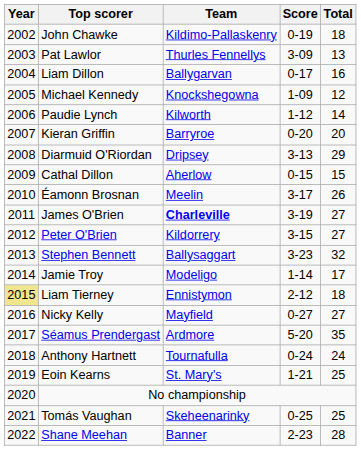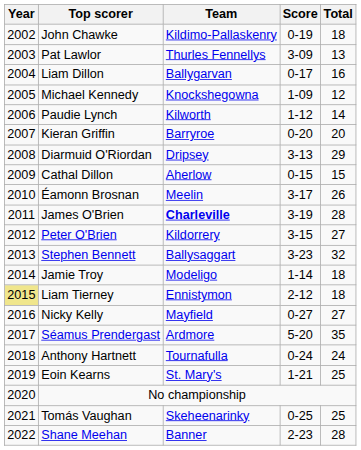 <table class="wikitable" style="text-align:center;">
 <tr>
 <th>Year</th>
 <th>Top scorer</th>
 <th>Team</th>
 <th>Score</th>
 <th>Total</th>
 </tr>
 <tr>
 <td>2002</td>
 <td style="text-align:left;">John Chawke</td>
 <td style="text-align:left;"><a href='#'>Kildimo-Pallaskenry</a></td>
 <td>0-19</td>
 <td>18</td>
 </tr>
 <tr>
 <td>2003</td>
 <td style="text-align:left;">Pat Lawlor</td>
 <td style="text-align:left;"><a href='#'>Thurles Fennellys</a></td>
 <td>3-09</td>
 <td>13</td>
 </tr>
 <tr>
 <td>2004</td>
 <td style="text-align:left;">Liam Dillon</td>
 <td style="text-align:left;"><a href='#'>Ballygarvan</a></td>
 <td>0-17</td>
 <td>16</td>
 </tr>
 <tr>
 <td>2005</td>
 <td style="text-align:left;">Michael Kennedy</td>
 <td style="text-align:left;"><a href='#'>Knockshegowna</a></td>
 <td>1-09</td>
 <td>12</td>
 </tr>
 <tr>
 <td>2006</td>
 <td style="text-align:left;">Paudie Lynch</td>
 <td style="text-align:left;"><a href='#'>Kilworth</a></td>
 <td>1-12</td>
 <td>14</td>
 </tr>
 <tr>
 <td>2007</td>
 <td style="text-align:left;">Kieran Griffin</td>
 <td style="text-align:left;"><a href='#'>Barryroe</a></td>
 <td>0-20</td>
 <td>20</td>
 </tr>
 <tr>
 <td>2008</td>
 <td style="text-align:left;">Diarmuid O'Riordan</td>
 <td style="text-align:left;"><a href='#'>Dripsey</a></td>
 <td>3-13</td>
 <td>29</td>
 </tr>
 <tr>
 <td>2009</td>
 <td style="text-align:left;">Cathal Dillon</td>
 <td style="text-align:left;"><a href='#'>Aherlow</a></td>
 <td>0-15</td>
 <td>15</td>
 </tr>
 <tr>
 <td>2010</td>
 <td style="text-align:left;">Éamonn Brosnan</td>
 <td style="text-align:left;"><a href='#'>Meelin</a></td>
 <td>3-17</td>
 <td>26</td>
 </tr>
 <tr>
 <td>2011</td>
 <td style="text-align:left;">James O'Brien</td>
 <td style="text-align:left;"><strong><a href='#'>Charleville</a></strong></td>
 <td>3-19</td>
-<td>27</td>
+<td>28</td>
 </tr>
 <tr>
 <td>2012</td>
 <td style="text-align:left;"><a href='#'>Peter O'Brien</a></td>
 <td style="text-align:left;"><a href='#'>Kildorrery</a></td>
 <td>3-15</td>
 <td>27</td>
 </tr>
 <tr>
 <td>2013</td>
 <td style="text-align:left;"><a href='#'>Stephen Bennett</a></td>
 <td style="text-align:left;"><a href='#'>Ballysaggart</a></td>
 <td>3-23</td>
 <td>32</td>
 </tr>
 <tr>
 <td>2014</td>
 <td style="text-align:left;">Jamie Troy</td>
 <td style="text-align:left;"><a href='#'>Modeligo</a></td>
 <td>1-14</td>
-<td>17</td>
+<td>18</td>
 </tr>
 <tr>
 <td style="background: khaki;">2015</td>
 <td style="text-align:left;">Liam Tierney</td>
 <td style="text-align:left;"><a href='#'>Ennistymon</a></td>
 <td>2-12</td>
 <td>18</td>
 </tr>
 <tr>
 <td>2016</td>
 <td style="text-align:left;">Nicky Kelly</td>
 <td style="text-align:left;"><a href='#'>Mayfield</a></td>
 <td>0-27</td>
 <td>27</td>
 </tr>
 <tr>
 <td>2017</td>
 <td style="text-align:left;"><a href='#'>Séamus Prendergast</a></td>
 <td style="text-align:left;"><a href='#'>Ardmore</a></td>
 <td>5-20</td>
 <td>35</td>
 </tr>
 <tr>
 <td>2018</td>
 <td style="text-align:left;">Anthony Hartnett</td>
 <td style="text-align:left;"><a href='#'>Tournafulla</a></td>
 <td>0-24</td>
 <td>24</td>
 </tr>
 <tr>
 <td>2019</td>
 <td style="text-align:left;">Eoin Kearns</td>
 <td style="text-align:left;"><a href='#'>St. Mary's</a></td>
 <td>1-21</td>
 <td>25</td>
 </tr>
 <tr>
 <td>2020</td>
 <td colspan=5>No championship</td>
 </tr>
 <tr>
 <td>2021</td>
 <td style="text-align:left;">Tomás Vaughan</td>
 <td style="text-align:left;"><a href='#'>Skeheenarinky</a></td>
 <td>0-25</td>
 <td>25</td>
 </tr>
 <tr>
 <td>2022</td>
 <td style="text-align:left;"><a href='#'>Shane Meehan</a></td>
 <td style="text-align:left;"><a href='#'>Banner</a></td>
 <td>2-23</td>
 <td>28</td>
 </tr>
 </table>
